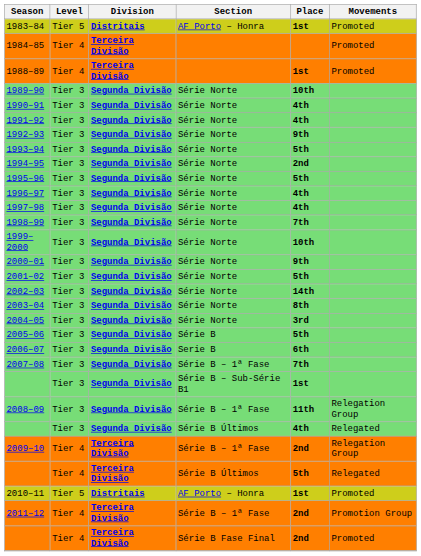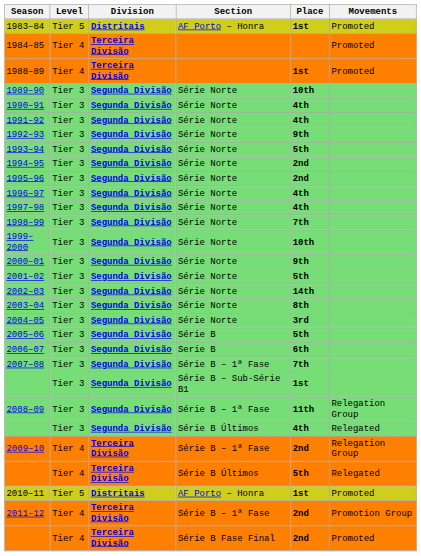 <table class="wikitable" style="text-align: left;">
 <tr>
 <th style="width: 60px;"><strong>Season</strong></th>
 <th style="width: 50px;"><strong>Level</strong></th>
 <th style="width: 120px;"><strong>Division</strong></th>
 <th style="width: 160px;"><strong>Section</strong></th>
 <th style="width: 50px;"><strong>Place</strong></th>
 <th style="width: 120px;"><strong>Movements</strong></th>
 </tr>
 <tr>
 <td style="background:#CECE1B;">1983–84</td>
 <td style="background:#CECE1B;">Tier 5</td>
 <td style="background:#CECE1B;"><strong><a href='#'>Distritais</a></strong></td>
 <td style="background:#CECE1B;"><a href='#'>AF Porto</a> – Honra</td>
 <td style="background:#CECE1B;"><strong>1st</strong></td>
 <td style="background:#CECE1B;">Promoted</td>
 </tr>
 <tr>
 <td style="background:#FF7F00;">1984–85</td>
 <td style="background:#FF7F00;">Tier 4</td>
 <td style="background:#FF7F00;"><strong><a href='#'>Terceira Divisão</a></strong></td>
 <td style="background:#FF7F00;"></td>
 <td style="background:#FF7F00;"></td>
 <td style="background:#FF7F00;">Promoted</td>
 </tr>
 <tr>
 <td style="background:#FF7F00;">1988–89</td>
 <td style="background:#FF7F00;">Tier 4</td>
 <td style="background:#FF7F00;"><strong><a href='#'>Terceira Divisão</a></strong></td>
 <td style="background:#FF7F00;"></td>
 <td style="background:#FF7F00;"><strong>1st</strong></td>
 <td style="background:#FF7F00;">Promoted</td>
 </tr>
 <tr>
 <td style="background:#77DD77;"><a href='#'>1989–90</a></td>
 <td style="background:#77DD77;">Tier 3</td>
 <td style="background:#77DD77;"><strong><a href='#'>Segunda Divisão</a></strong></td>
 <td style="background:#77DD77;">Série Norte</td>
 <td style="background:#77DD77;"><strong>10th</strong></td>
 <td style="background:#77DD77;"></td>
 </tr>
 <tr>
 <td style="background:#77DD77;"><a href='#'>1990–91</a></td>
 <td style="background:#77DD77;">Tier 3</td>
 <td style="background:#77DD77;"><strong><a href='#'>Segunda Divisão</a></strong></td>
 <td style="background:#77DD77;">Série Norte</td>
 <td style="background:#77DD77;"><strong>4th</strong></td>
 <td style="background:#77DD77;"></td>
 </tr>
 <tr>
 <td style="background:#77DD77;"><a href='#'>1991–92</a></td>
 <td style="background:#77DD77;">Tier 3</td>
 <td style="background:#77DD77;"><strong><a href='#'>Segunda Divisão</a></strong></td>
 <td style="background:#77DD77;">Série Norte</td>
 <td style="background:#77DD77;"><strong>4th</strong></td>
 <td style="background:#77DD77;"></td>
 </tr>
 <tr>
 <td style="background:#77DD77;"><a href='#'>1992–93</a></td>
 <td style="background:#77DD77;">Tier 3</td>
 <td style="background:#77DD77;"><strong><a href='#'>Segunda Divisão</a></strong></td>
 <td style="background:#77DD77;">Série Norte</td>
 <td style="background:#77DD77;"><strong>9th</strong></td>
 <td style="background:#77DD77;"></td>
 </tr>
 <tr>
 <td style="background:#77DD77;"><a href='#'>1993–94</a></td>
 <td style="background:#77DD77;">Tier 3</td>
 <td style="background:#77DD77;"><strong><a href='#'>Segunda Divisão</a></strong></td>
 <td style="background:#77DD77;">Série Norte</td>
 <td style="background:#77DD77;"><strong>5th</strong></td>
 <td style="background:#77DD77;"></td>
 </tr>
 <tr>
 <td style="background:#77DD77;"><a href='#'>1994–95</a></td>
 <td style="background:#77DD77;">Tier 3</td>
 <td style="background:#77DD77;"><strong><a href='#'>Segunda Divisão</a></strong></td>
 <td style="background:#77DD77;">Série Norte</td>
 <td style="background:#77DD77;"><strong>2nd</strong></td>
 <td style="background:#77DD77;"></td>
 </tr>
 <tr>
 <td style="background:#77DD77;"><a href='#'>1995–96</a></td>
 <td style="background:#77DD77;">Tier 3</td>
 <td style="background:#77DD77;"><strong><a href='#'>Segunda Divisão</a></strong></td>
 <td style="background:#77DD77;">Série Norte</td>
-<td style="background:#77DD77;"><strong>5th</strong></td>
+<td style="background:#77DD77;"><strong>2nd</strong></td>
 <td style="background:#77DD77;"></td>
 </tr>
 <tr>
 <td style="background:#77DD77;"><a href='#'>1996–97</a></td>
 <td style="background:#77DD77;">Tier 3</td>
 <td style="background:#77DD77;"><strong><a href='#'>Segunda Divisão</a></strong></td>
 <td style="background:#77DD77;">Série Norte</td>
 <td style="background:#77DD77;"><strong>4th</strong></td>
 <td style="background:#77DD77;"></td>
 </tr>
 <tr>
 <td style="background:#77DD77;"><a href='#'>1997–98</a></td>
 <td style="background:#77DD77;">Tier 3</td>
 <td style="background:#77DD77;"><strong><a href='#'>Segunda Divisão</a></strong></td>
 <td style="background:#77DD77;">Série Norte</td>
 <td style="background:#77DD77;"><strong>4th</strong></td>
 <td style="background:#77DD77;"></td>
 </tr>
 <tr>
 <td style="background:#77DD77;"><a href='#'>1998–99</a></td>
 <td style="background:#77DD77;">Tier 3</td>
 <td style="background:#77DD77;"><strong><a href='#'>Segunda Divisão</a></strong></td>
 <td style="background:#77DD77;">Série Norte</td>
 <td style="background:#77DD77;"><strong>7th</strong></td>
 <td style="background:#77DD77;"></td>
 </tr>
 <tr>
 <td style="background:#77DD77;"><a href='#'>1999–2000</a></td>
 <td style="background:#77DD77;">Tier 3</td>
 <td style="background:#77DD77;"><strong><a href='#'>Segunda Divisão</a></strong></td>
 <td style="background:#77DD77;">Série Norte</td>
 <td style="background:#77DD77;"><strong>10th</strong></td>
 <td style="background:#77DD77;"></td>
 </tr>
 <tr>
 <td style="background:#77DD77;"><a href='#'>2000–01</a></td>
 <td style="background:#77DD77;">Tier 3</td>
 <td style="background:#77DD77;"><strong><a href='#'>Segunda Divisão</a></strong></td>
 <td style="background:#77DD77;">Série Norte</td>
 <td style="background:#77DD77;"><strong>9th</strong></td>
 <td style="background:#77DD77;"></td>
 </tr>
 <tr>
 <td style="background:#77DD77;"><a href='#'>2001–02</a></td>
 <td style="background:#77DD77;">Tier 3</td>
 <td style="background:#77DD77;"><strong><a href='#'>Segunda Divisão</a></strong></td>
 <td style="background:#77DD77;">Série Norte</td>
 <td style="background:#77DD77;"><strong>5th</strong></td>
 <td style="background:#77DD77;"></td>
 </tr>
 <tr>
 <td style="background:#77DD77;"><a href='#'>2002–03</a></td>
 <td style="background:#77DD77;">Tier 3</td>
 <td style="background:#77DD77;"><strong><a href='#'>Segunda Divisão</a></strong></td>
 <td style="background:#77DD77;">Série Norte</td>
 <td style="background:#77DD77;"><strong>14th</strong></td>
 <td style="background:#77DD77;"></td>
 </tr>
 <tr>
 <td style="background:#77DD77;"><a href='#'>2003–04</a></td>
 <td style="background:#77DD77;">Tier 3</td>
 <td style="background:#77DD77;"><strong><a href='#'>Segunda Divisão</a></strong></td>
 <td style="background:#77DD77;">Série Norte</td>
 <td style="background:#77DD77;"><strong>8th</strong></td>
 <td style="background:#77DD77;"></td>
 </tr>
 <tr>
 <td style="background:#77DD77;"><a href='#'>2004–05</a></td>
 <td style="background:#77DD77;">Tier 3</td>
 <td style="background:#77DD77;"><strong><a href='#'>Segunda Divisão</a></strong></td>
 <td style="background:#77DD77;">Série Norte</td>
 <td style="background:#77DD77;"><strong>3rd</strong></td>
 <td style="background:#77DD77;"></td>
 </tr>
 <tr>
 <td style="background:#77DD77;"><a href='#'>2005–06</a></td>
 <td style="background:#77DD77;">Tier 3</td>
 <td style="background:#77DD77;"><strong><a href='#'>Segunda Divisão</a></strong></td>
 <td style="background:#77DD77;">Série B</td>
 <td style="background:#77DD77;"><strong>5th</strong></td>
 <td style="background:#77DD77;"></td>
 </tr>
 <tr>
 <td style="background:#77DD77;"><a href='#'>2006–07</a></td>
 <td style="background:#77DD77;">Tier 3</td>
 <td style="background:#77DD77;"><strong><a href='#'>Segunda Divisão</a></strong></td>
 <td style="background:#77DD77;">Serie B</td>
 <td style="background:#77DD77;"><strong>6th</strong></td>
 <td style="background:#77DD77;"></td>
 </tr>
 <tr>
 <td style="background:#77DD77;"><a href='#'>2007–08</a></td>
 <td style="background:#77DD77;">Tier 3</td>
 <td style="background:#77DD77;"><strong><a href='#'>Segunda Divisão</a></strong></td>
 <td style="background:#77DD77;">Série B – 1ª Fase</td>
 <td style="background:#77DD77;"><strong>7th</strong></td>
 <td style="background:#77DD77;"></td>
 </tr>
 <tr>
 <td style="background:#77DD77;"></td>
 <td style="background:#77DD77;">Tier 3</td>
 <td style="background:#77DD77;"><strong><a href='#'>Segunda Divisão</a></strong></td>
 <td style="background:#77DD77;">Série B – Sub-Série B1</td>
 <td style="background:#77DD77;"><strong>1st</strong></td>
 <td style="background:#77DD77;"></td>
 </tr>
 <tr>
 <td style="background:#77DD77;"><a href='#'>2008–09</a></td>
 <td style="background:#77DD77;">Tier 3</td>
 <td style="background:#77DD77;"><strong><a href='#'>Segunda Divisão</a></strong></td>
 <td style="background:#77DD77;">Série B – 1ª Fase</td>
 <td style="background:#77DD77;"><strong>11th</strong></td>
 <td style="background:#77DD77;">Relegation Group</td>
 </tr>
 <tr>
 <td style="background:#77DD77;"></td>
 <td style="background:#77DD77;">Tier 3</td>
 <td style="background:#77DD77;"><strong><a href='#'>Segunda Divisão</a></strong></td>
 <td style="background:#77DD77;">Série B Últimos</td>
 <td style="background:#77DD77;"><strong>4th</strong></td>
 <td style="background:#77DD77;">Relegated</td>
 </tr>
 <tr>
 <td style="background:#FF7F00;"><a href='#'>2009–10</a></td>
 <td style="background:#FF7F00;">Tier 4</td>
 <td style="background:#FF7F00;"><strong><a href='#'>Terceira Divisão</a></strong></td>
 <td style="background:#FF7F00;">Série B – 1ª Fase</td>
 <td style="background:#FF7F00;"><strong>2nd</strong></td>
 <td style="background:#FF7F00;">Relegation Group</td>
 </tr>
 <tr>
 <td style="background:#FF7F00;"></td>
 <td style="background:#FF7F00;">Tier 4</td>
 <td style="background:#FF7F00;"><strong><a href='#'>Terceira Divisão</a></strong></td>
 <td style="background:#FF7F00;">Série B Últimos</td>
 <td style="background:#FF7F00;"><strong>5th</strong></td>
 <td style="background:#FF7F00;">Relegated</td>
 </tr>
 <tr>
 <td style="background:#CECE1B;">2010–11</td>
 <td style="background:#CECE1B;">Tier 5</td>
 <td style="background:#CECE1B;"><strong><a href='#'>Distritais</a></strong></td>
 <td style="background:#CECE1B;"><a href='#'>AF Porto</a> – Honra</td>
 <td style="background:#CECE1B;"><strong>1st</strong></td>
 <td style="background:#CECE1B;">Promoted</td>
 </tr>
 <tr>
 <td style="background:#FF7F00;"><a href='#'>2011–12</a></td>
 <td style="background:#FF7F00;">Tier 4</td>
 <td style="background:#FF7F00;"><strong><a href='#'>Terceira Divisão</a></strong></td>
 <td style="background:#FF7F00;">Série B – 1ª Fase</td>
 <td style="background:#FF7F00;"><strong>2nd</strong></td>
 <td style="background:#FF7F00;">Promotion Group</td>
 </tr>
 <tr>
 <td style="background:#FF7F00;"></td>
 <td style="background:#FF7F00;">Tier 4</td>
 <td style="background:#FF7F00;"><strong><a href='#'>Terceira Divisão</a></strong></td>
 <td style="background:#FF7F00;">Série B Fase Final</td>
 <td style="background:#FF7F00;"><strong>2nd</strong></td>
 <td style="background:#FF7F00;">Promoted</td>
 </tr>
 <tr>
 </tr>
 </table>
